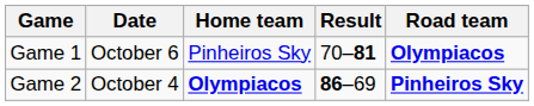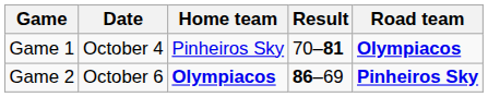 <table class="wikitable">
 <tr>
 <th>Game</th>
 <th>Date</th>
 <th>Home team</th>
 <th>Result</th>
 <th>Road team</th>
 </tr>
 <tr>
 <td>Game 1</td>
-<td>October 6</td>
+<td>October 4</td>
 <td><a href='#'>Pinheiros Sky</a></td>
 <td>70–<strong>81</strong></td>
 <td><strong><a href='#'>Olympiacos</a></strong></td>
 </tr>
 <tr>
 <td>Game 2</td>
-<td>October 4</td>
+<td>October 6</td>
 <td><strong><a href='#'>Olympiacos</a></strong></td>
 <td><strong>86</strong>–69</td>
 <td><strong><a href='#'>Pinheiros Sky</a></strong></td>
 </tr>
 </table>
